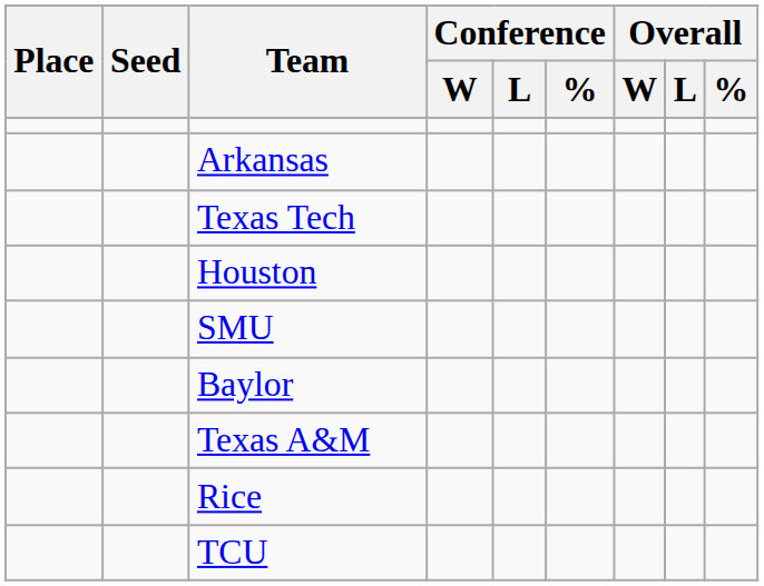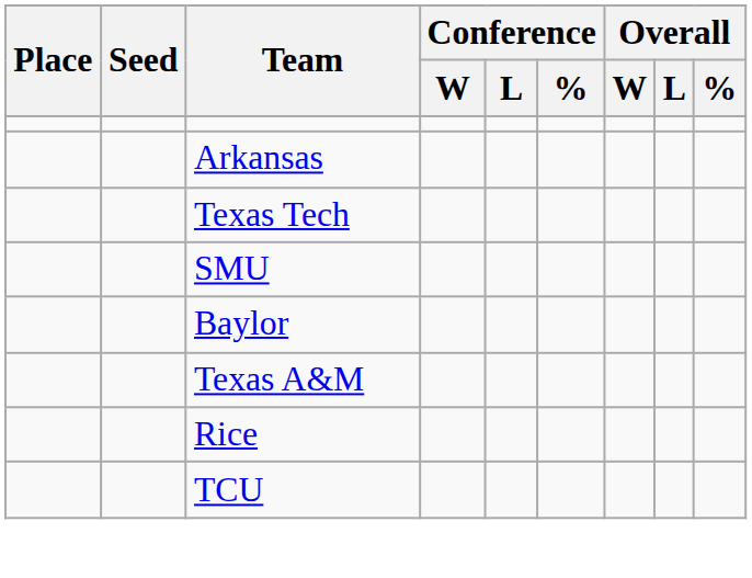 <table class=wikitable>
 <tr>
 <th rowspan ="2">Place</th>
 <th rowspan ="2">Seed</th>
 <th rowspan ="2" width= "100pt">Team</th>
 <th colspan = "3">Conference</th>
 <th colspan ="3">Overall</th>
 </tr>
 <tr>
 <th>W</th>
 <th>L</th>
 <th>%</th>
 <th>W</th>
 <th>L</th>
 <th>%</th>
 </tr>
 <tr>
 <td></td>
 <td></td>
 <td></td>
 <td></td>
 <td></td>
 <td></td>
 <td></td>
 <td></td>
 <td></td>
 </tr>
 <tr>
 <td></td>
 <td></td>
 <td><a href='#'>Arkansas</a></td>
 <td></td>
 <td></td>
 <td></td>
 <td></td>
 <td></td>
 <td></td>
 </tr>
 <tr>
 <td></td>
 <td></td>
 <td><a href='#'>Texas Tech</a></td>
-<td></td>
-<td></td>
-<td></td>
-<td></td>
-<td></td>
-<td></td>
-</tr>
-<tr>
-<td></td>
-<td></td>
-<td><a href='#'>Houston</a></td>
 <td></td>
 <td></td>
 <td></td>
 <td></td>
 <td></td>
 <td></td>
 </tr>
 <tr>
 <td></td>
 <td></td>
 <td><a href='#'>SMU</a></td>
 <td></td>
 <td></td>
 <td></td>
 <td></td>
 <td></td>
 <td></td>
 </tr>
 <tr>
 <td></td>
 <td></td>
 <td><a href='#'>Baylor</a></td>
 <td></td>
 <td></td>
 <td></td>
 <td></td>
 <td></td>
 <td></td>
 </tr>
 <tr>
 <td></td>
 <td></td>
 <td><a href='#'>Texas A&M</a></td>
 <td></td>
 <td></td>
 <td></td>
 <td></td>
 <td></td>
 <td></td>
 </tr>
 <tr>
 <td></td>
 <td></td>
 <td><a href='#'>Rice</a></td>
 <td></td>
 <td></td>
 <td></td>
 <td></td>
 <td></td>
 <td></td>
 </tr>
 <tr>
 <td></td>
 <td></td>
 <td><a href='#'>TCU</a></td>
 <td></td>
 <td></td>
 <td></td>
 <td></td>
 <td></td>
 <td></td>
 </tr>
 </table>
